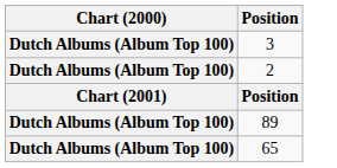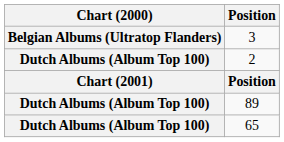 <table class="wikitable plainrowheaders" style="text-align:center">
 <tr>
 <th scope="col">Chart (2000)</th>
 <th scope="col">Position</th>
 </tr>
 <tr>
-<th scope="row">Dutch Albums (Album Top 100)</th>
+<th scope="row">Belgian Albums (Ultratop Flanders)</th>
 <td>3</td>
 </tr>
 <tr>
 <th scope="row">Dutch Albums (Album Top 100)</th>
 <td>2</td>
 </tr>
 <tr>
 <th scope="col">Chart (2001)</th>
 <th scope="col">Position</th>
 </tr>
 <tr>
 <th scope="row">Dutch Albums (Album Top 100)</th>
 <td>89</td>
 </tr>
 <tr>
 <th scope="row">Dutch Albums (Album Top 100)</th>
 <td>65</td>
 </tr>
 </table>
